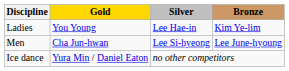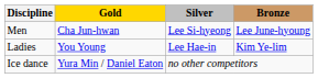 <table class="wikitable">
 <tr>
 <th>Discipline</th>
 <td align=center bgcolor=gold><strong>Gold</strong></td>
 <td align=center bgcolor=silver><strong>Silver</strong></td>
 <td align=center bgcolor=cc9966><strong>Bronze</strong></td>
 </tr>
 <tr>
+<td>Men</td>
+<td><a href='#'>Cha Jun-hwan</a></td>
+<td><a href='#'>Lee Si-hyeong</a></td>
+<td><a href='#'>Lee June-hyoung</a></td>
+</tr>
+<tr>
 <td>Ladies</td>
 <td><a href='#'>You Young</a></td>
 <td><a href='#'>Lee Hae-in</a></td>
 <td><a href='#'>Kim Ye-lim</a></td>
-</tr>
-<tr>
-<td>Men</td>
-<td><a href='#'>Cha Jun-hwan</a></td>
-<td><a href='#'>Lee Si-hyeong</a></td>
-<td><a href='#'>Lee June-hyoung</a></td>
 </tr>
 <tr>
 <td>Ice dance</td>
 <td><a href='#'>Yura Min</a> / <a href='#'>Daniel Eaton</a></td>
 <td colspan=2><em>no other competitors</em></td>
 </tr>
 </table>
